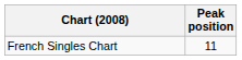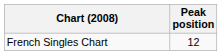 <table class="wikitable">
 <tr>
 <th width="240">Chart (2008)</th>
 <th>Peak<br>position </th>
 </tr>
 <tr>
 <td align="left">French Singles Chart</td>
-<td align="center">11</td>
+<td align="center">12</td>
 </tr>
 </table>
